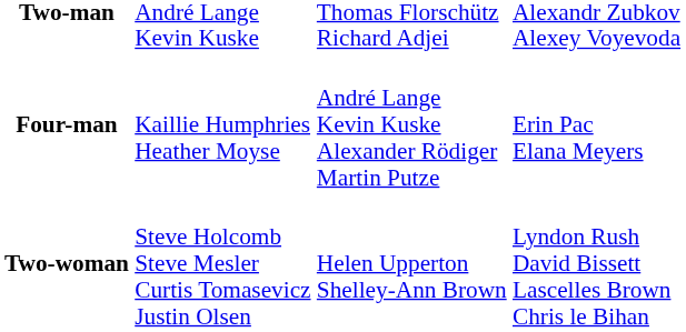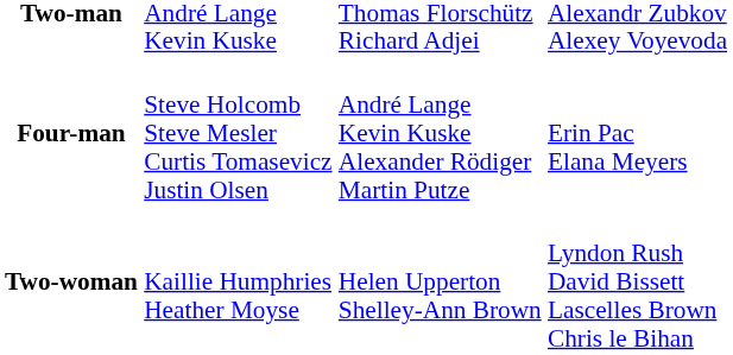 <table>
 <tr>
 <th scope="row">Two-man<br></th>
 <td><br><a href='#'>André Lange</a><br><a href='#'>Kevin Kuske</a></td>
 <td><br><a href='#'>Thomas Florschütz</a><br><a href='#'>Richard Adjei</a></td>
 <td><br><a href='#'>Alexandr Zubkov</a><br><a href='#'>Alexey Voyevoda</a></td>
 </tr>
 <tr>
 <th scope="row">Four-man<br></th>
-<td><br><a href='#'>Kaillie Humphries</a><br><a href='#'>Heather Moyse</a></td>
+<td><br><a href='#'>Steve Holcomb</a> <br> <a href='#'>Steve Mesler</a><br><a href='#'>Curtis Tomasevicz</a><br><a href='#'>Justin Olsen</a></td>
 <td><br><a href='#'>André Lange</a> <br> <a href='#'>Kevin Kuske</a><br><a href='#'>Alexander Rödiger</a><br><a href='#'>Martin Putze</a></td>
 <td><br><a href='#'>Erin Pac</a><br><a href='#'>Elana Meyers</a></td>
 </tr>
 <tr>
 <th scope="row">Two-woman<br></th>
-<td><br><a href='#'>Steve Holcomb</a> <br> <a href='#'>Steve Mesler</a><br><a href='#'>Curtis Tomasevicz</a><br><a href='#'>Justin Olsen</a></td>
+<td><br><a href='#'>Kaillie Humphries</a><br><a href='#'>Heather Moyse</a></td>
 <td><br><a href='#'>Helen Upperton</a><br><a href='#'>Shelley-Ann Brown</a></td>
 <td><br><a href='#'>Lyndon Rush</a> <br> <a href='#'>David Bissett</a><br><a href='#'>Lascelles Brown</a><br><a href='#'>Chris le Bihan</a></td>
 </tr>
 </table>
